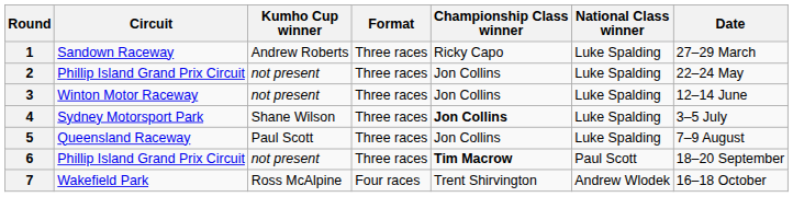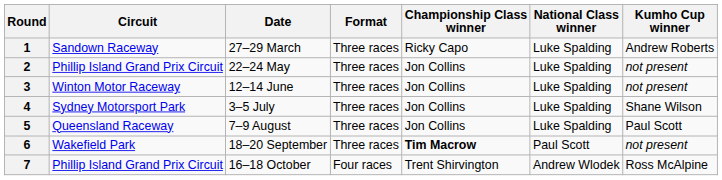 <table class="wikitable" style="font-size: 90%;">
 <tr>
 <th>Round</th>
 <th>Circuit</th>
-<th>Kumho Cup<br> winner</th>
+<th>Date</th>
 <th>Format</th>
 <th>Championship Class <br> winner</th>
 <th>National Class <br> winner</th>
-<th>Date</th>
+<th>Kumho Cup<br> winner</th>
 </tr>
 <tr>
 <th>1</th>
 <td><a href='#'>Sandown Raceway</a></td>
-<td>Andrew Roberts</td>
+<td>27–29 March</td>
 <td>Three races</td>
 <td>Ricky Capo</td>
 <td>Luke Spalding</td>
-<td>27–29 March</td>
+<td>Andrew Roberts</td>
 </tr>
 <tr>
 <th>2</th>
 <td><a href='#'>Phillip Island Grand Prix Circuit</a></td>
-<td><em>not present</em></td>
+<td>22–24 May</td>
 <td>Three races</td>
 <td>Jon Collins</td>
 <td>Luke Spalding</td>
-<td>22–24 May</td>
+<td><em>not present</em></td>
 </tr>
 <tr>
 <th>3</th>
 <td><a href='#'>Winton Motor Raceway</a></td>
-<td><em>not present</em></td>
+<td>12–14 June</td>
 <td>Three races</td>
 <td>Jon Collins</td>
 <td>Luke Spalding</td>
-<td>12–14 June</td>
+<td><em>not present</em></td>
 </tr>
 <tr>
 <th>4</th>
 <td><a href='#'>Sydney Motorsport Park</a></td>
+<td>3–5 July</td>
+<td>Three races</td>
+<td>Jon Collins</td>
+<td>Luke Spalding</td>
 <td>Shane Wilson</td>
-<td>Three races</td>
-<td><strong>Jon Collins</strong></td>
-<td>Luke Spalding</td>
-<td>3–5 July</td>
 </tr>
 <tr>
 <th>5</th>
 <td><a href='#'>Queensland Raceway</a></td>
-<td>Paul Scott</td>
+<td>7–9  August</td>
 <td>Three races</td>
 <td>Jon Collins</td>
 <td>Luke Spalding</td>
-<td>7–9  August</td>
+<td>Paul Scott</td>
 </tr>
 <tr>
 <th>6</th>
-<td><a href='#'>Phillip Island Grand Prix Circuit</a></td>
-<td><em>not present</em></td>
+<td><a href='#'>Wakefield Park</a></td>
+<td>18–20 September</td>
 <td>Three races</td>
 <td><strong>Tim Macrow</strong></td>
 <td>Paul Scott</td>
-<td>18–20 September</td>
+<td><em>not present</em></td>
 </tr>
 <tr>
 <th>7</th>
-<td><a href='#'>Wakefield Park</a></td>
-<td>Ross McAlpine</td>
+<td><a href='#'>Phillip Island Grand Prix Circuit</a></td>
+<td>16–18 October</td>
 <td>Four races</td>
 <td>Trent Shirvington</td>
 <td>Andrew Wlodek</td>
-<td>16–18 October</td>
+<td>Ross McAlpine</td>
 </tr>
 </table>
